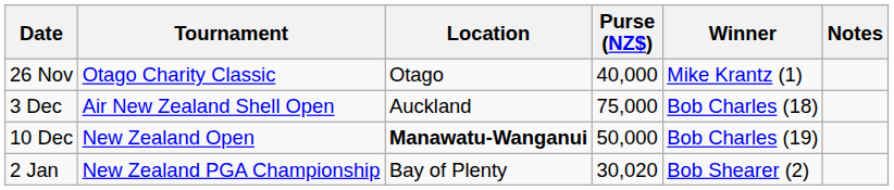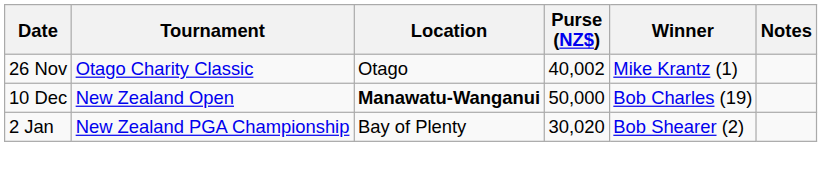 <table class="wikitable" style="font-size:95%">
 <tr>
 <th>Date</th>
 <th>Tournament</th>
 <th>Location</th>
 <th>Purse<br>(<a href='#'>NZ$</a>)</th>
 <th>Winner</th>
 <th>Notes</th>
 </tr>
 <tr>
 <td>26 Nov</td>
 <td><a href='#'>Otago Charity Classic</a></td>
 <td>Otago</td>
-<td align=right>40,000</td>
+<td align=right>40,002</td>
 <td> <a href='#'>Mike Krantz</a> (1)</td>
-<td></td>
-</tr>
-<tr>
-<td>3 Dec</td>
-<td><a href='#'>Air New Zealand Shell Open</a></td>
-<td>Auckland</td>
-<td align=right>75,000</td>
-<td> <a href='#'>Bob Charles</a> (18)</td>
 <td></td>
 </tr>
 <tr>
 <td>10 Dec</td>
 <td><a href='#'>New Zealand Open</a></td>
 <td><strong>Manawatu-Wanganui</strong></td>
 <td align=right>50,000</td>
 <td> <a href='#'>Bob Charles</a> (19)</td>
 <td></td>
 </tr>
 <tr>
 <td>2 Jan</td>
 <td><a href='#'>New Zealand PGA Championship</a></td>
 <td>Bay of Plenty</td>
 <td align=right>30,020</td>
 <td> <a href='#'>Bob Shearer</a> (2)</td>
 <td></td>
 </tr>
 </table>
